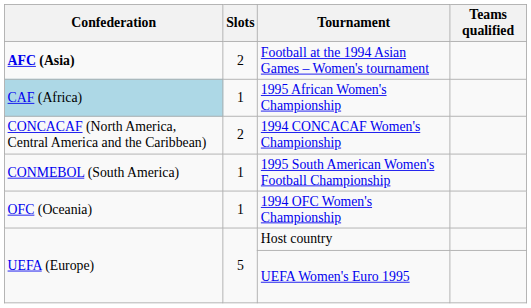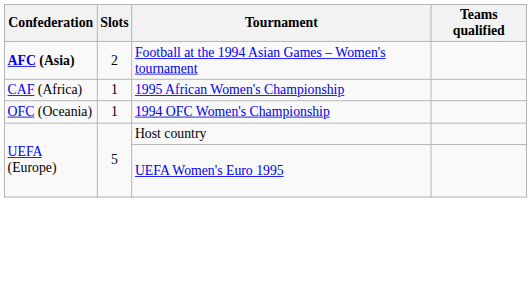 <table class="wikitable">
 <tr>
 <th>Confederation</th>
 <th>Slots</th>
 <th>Tournament</th>
 <th>Teams qualified</th>
 </tr>
 <tr>
 <td><strong><a href='#'>AFC</a> (Asia)</strong></td>
 <td style="text-align:center">2</td>
 <td><a href='#'>Football at the 1994 Asian Games – Women's tournament</a></td>
 <td><br></td>
 </tr>
 <tr>
-<td style="background: lightblue;"><a href='#'>CAF</a> (Africa)</td>
+<td><a href='#'>CAF</a> (Africa)</td>
 <td style="text-align:center">1</td>
 <td><a href='#'>1995 African Women's Championship</a></td>
-<td></td>
-</tr>
-<tr>
-<td><a href='#'>CONCACAF</a> (North America, Central America and the Caribbean)</td>
-<td style="text-align:center">2</td>
-<td><a href='#'>1994 CONCACAF Women's Championship</a></td>
-<td><br></td>
-</tr>
-<tr>
-<td><a href='#'>CONMEBOL</a> (South America)</td>
-<td style="text-align:center">1</td>
-<td><a href='#'>1995 South American Women's Football Championship</a></td>
 <td></td>
 </tr>
 <tr>
 <td><a href='#'>OFC</a> (Oceania)</td>
 <td style="text-align:center">1</td>
 <td><a href='#'>1994 OFC Women's Championship</a></td>
 <td></td>
 </tr>
 <tr>
 <td rowspan="2"><a href='#'>UEFA</a> (Europe)</td>
 <td rowspan="2" style="text-align:center">5</td>
 <td>Host country</td>
 <td></td>
 </tr>
 <tr>
 <td><a href='#'>UEFA Women's Euro 1995</a></td>
 <td><br><br><br></td>
 </tr>
 </table>
